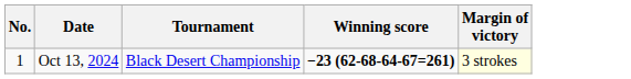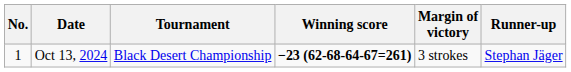 <table class="wikitable" style="font-size:95%;">
 <tr>
 <th>No.</th>
 <th>Date</th>
 <th>Tournament</th>
 <th>Winning score</th>
 <th>Margin of<br>victory</th>
+<th>Runner-up</th>
 </tr>
 <tr>
 <td align=center>1</td>
 <td align=right>Oct 13, <a href='#'>2024</a></td>
 <td><a href='#'>Black Desert Championship</a></td>
 <td><strong>−23 (62-68-64-67=261)</strong></td>
-<td style="background: lightyellow;">3 strokes</td>
+<td>3 strokes</td>
+<td> <a href='#'>Stephan Jäger</a></td>
 </tr>
 </table>
